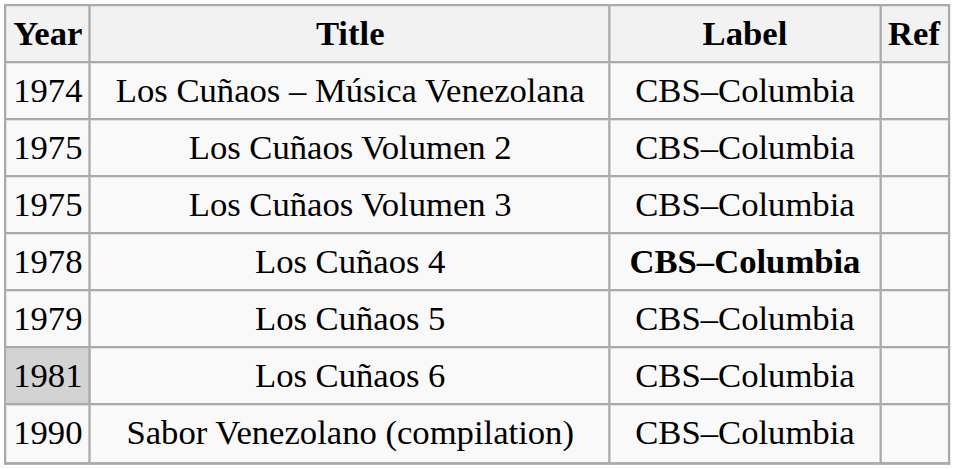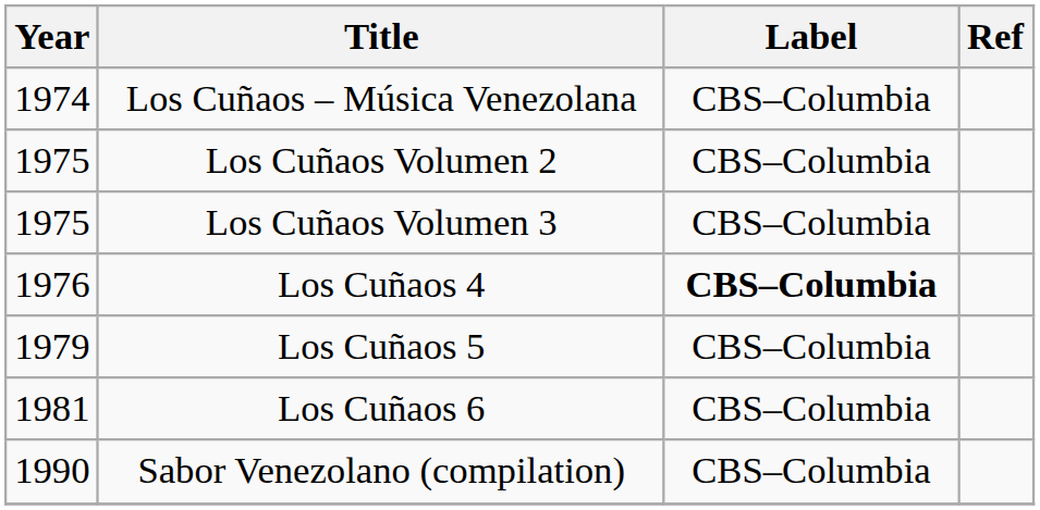 <table class="wikitable" style="font-size:95%;">
 <tr>
 <th>Year</th>
 <th>Title</th>
 <th>Label</th>
 <th>Ref</th>
 </tr>
 <tr align=center>
 <td>1974</td>
 <td>  Los Cuñaos – Música Venezolana  </td>
 <td>  CBS–Columbia  </td>
 <td></td>
 </tr>
 <tr align=center>
 <td>1975</td>
 <td>Los Cuñaos Volumen 2</td>
 <td>CBS–Columbia</td>
 <td></td>
 </tr>
 <tr align=center>
 <td>1975</td>
 <td>Los Cuñaos Volumen 3</td>
 <td>CBS–Columbia</td>
 <td></td>
 </tr>
 <tr align=center>
-<td>1978</td>
+<td>1976</td>
 <td>Los Cuñaos 4</td>
 <td><strong>CBS–Columbia</strong></td>
 <td></td>
 </tr>
 <tr align=center>
 <td>1979</td>
 <td>Los Cuñaos 5</td>
 <td>CBS–Columbia</td>
 <td></td>
 </tr>
 <tr align=center>
-<td style="background: lightgrey;">1981</td>
+<td>1981</td>
 <td>Los Cuñaos 6</td>
 <td>CBS–Columbia</td>
 <td></td>
 </tr>
 <tr align=center>
 <td>1990</td>
 <td>Sabor Venezolano (compilation)</td>
 <td>CBS–Columbia</td>
 <td></td>
 </tr>
 <tr align=center>
 </tr>
 </table>
